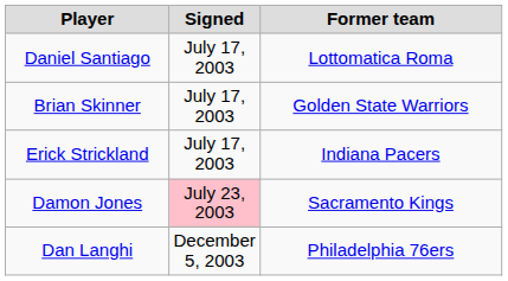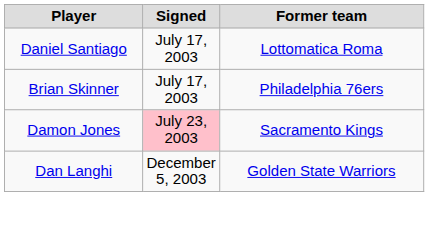 <table class="wikitable" style="text-align: center">
 <tr style="text-align:center; background:#ddd;">
 <td style="width:140px"><strong>Player</strong></td>
 <td style="width:70px"><strong>Signed</strong></td>
 <td style="width:210px"><strong>Former team</strong></td>
 </tr>
 <tr>
 <td><a href='#'>Daniel Santiago</a></td>
 <td>July 17, 2003</td>
 <td><a href='#'>Lottomatica Roma</a></td>
 </tr>
 <tr>
 <td><a href='#'>Brian Skinner</a></td>
 <td>July 17, 2003</td>
-<td><a href='#'>Golden State Warriors</a></td>
-</tr>
-<tr>
-<td><a href='#'>Erick Strickland</a></td>
-<td>July 17, 2003</td>
-<td><a href='#'>Indiana Pacers</a></td>
+<td><a href='#'>Philadelphia 76ers</a></td>
 </tr>
 <tr>
 <td><a href='#'>Damon Jones</a></td>
 <td style="background: pink;">July 23, 2003</td>
 <td><a href='#'>Sacramento Kings</a></td>
 </tr>
 <tr>
 <td><a href='#'>Dan Langhi</a></td>
 <td>December 5, 2003</td>
-<td><a href='#'>Philadelphia 76ers</a></td>
+<td><a href='#'>Golden State Warriors</a></td>
 </tr>
 </table>
